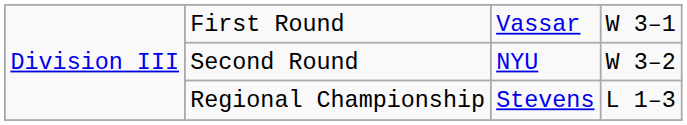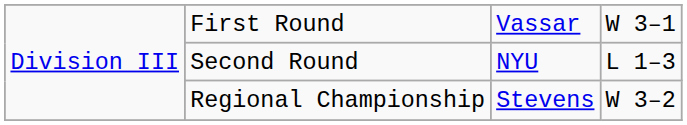 <table class="wikitable">
 <tr>
 <td rowspan="5"><a href='#'>Division III</a></td>
 <td>First Round</td>
 <td><a href='#'>Vassar</a></td>
 <td>W 3–1</td>
 </tr>
 <tr>
 <td>Second Round</td>
 <td><a href='#'>NYU</a></td>
-<td>W 3–2</td>
+<td>L 1–3</td>
 </tr>
 <tr>
 <td>Regional Championship</td>
 <td><a href='#'>Stevens</a></td>
-<td>L 1–3</td>
+<td>W 3–2</td>
 </tr>
 </table>
